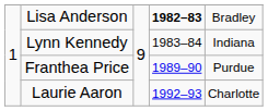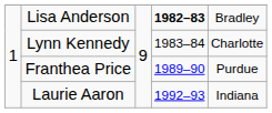 <table class="wikitable sortable" style="text-align: center">
 <tr>
 </tr>
 <tr>
 <td rowspan=4>1</td>
 <td>Lisa Anderson</td>
 <td rowspan=4>9</td>
 <td style="font-size:80%;"><strong>1982–83</strong></td>
 <td style="font-size:80%;">Bradley</td>
 </tr>
 <tr>
 <td>Lynn Kennedy</td>
 <td style="font-size:80%;">1983–84</td>
-<td style="font-size:80%;">Indiana</td>
+<td style="font-size:80%;">Charlotte</td>
 </tr>
 <tr>
 <td>Franthea Price</td>
 <td style="font-size:80%;"><a href='#'>1989–90</a></td>
 <td style="font-size:80%;">Purdue</td>
 </tr>
 <tr>
 <td>Laurie Aaron</td>
 <td style="font-size:80%;"><a href='#'>1992–93</a></td>
-<td style="font-size:80%;">Charlotte</td>
+<td style="font-size:80%;">Indiana</td>
 </tr>
 </table>
